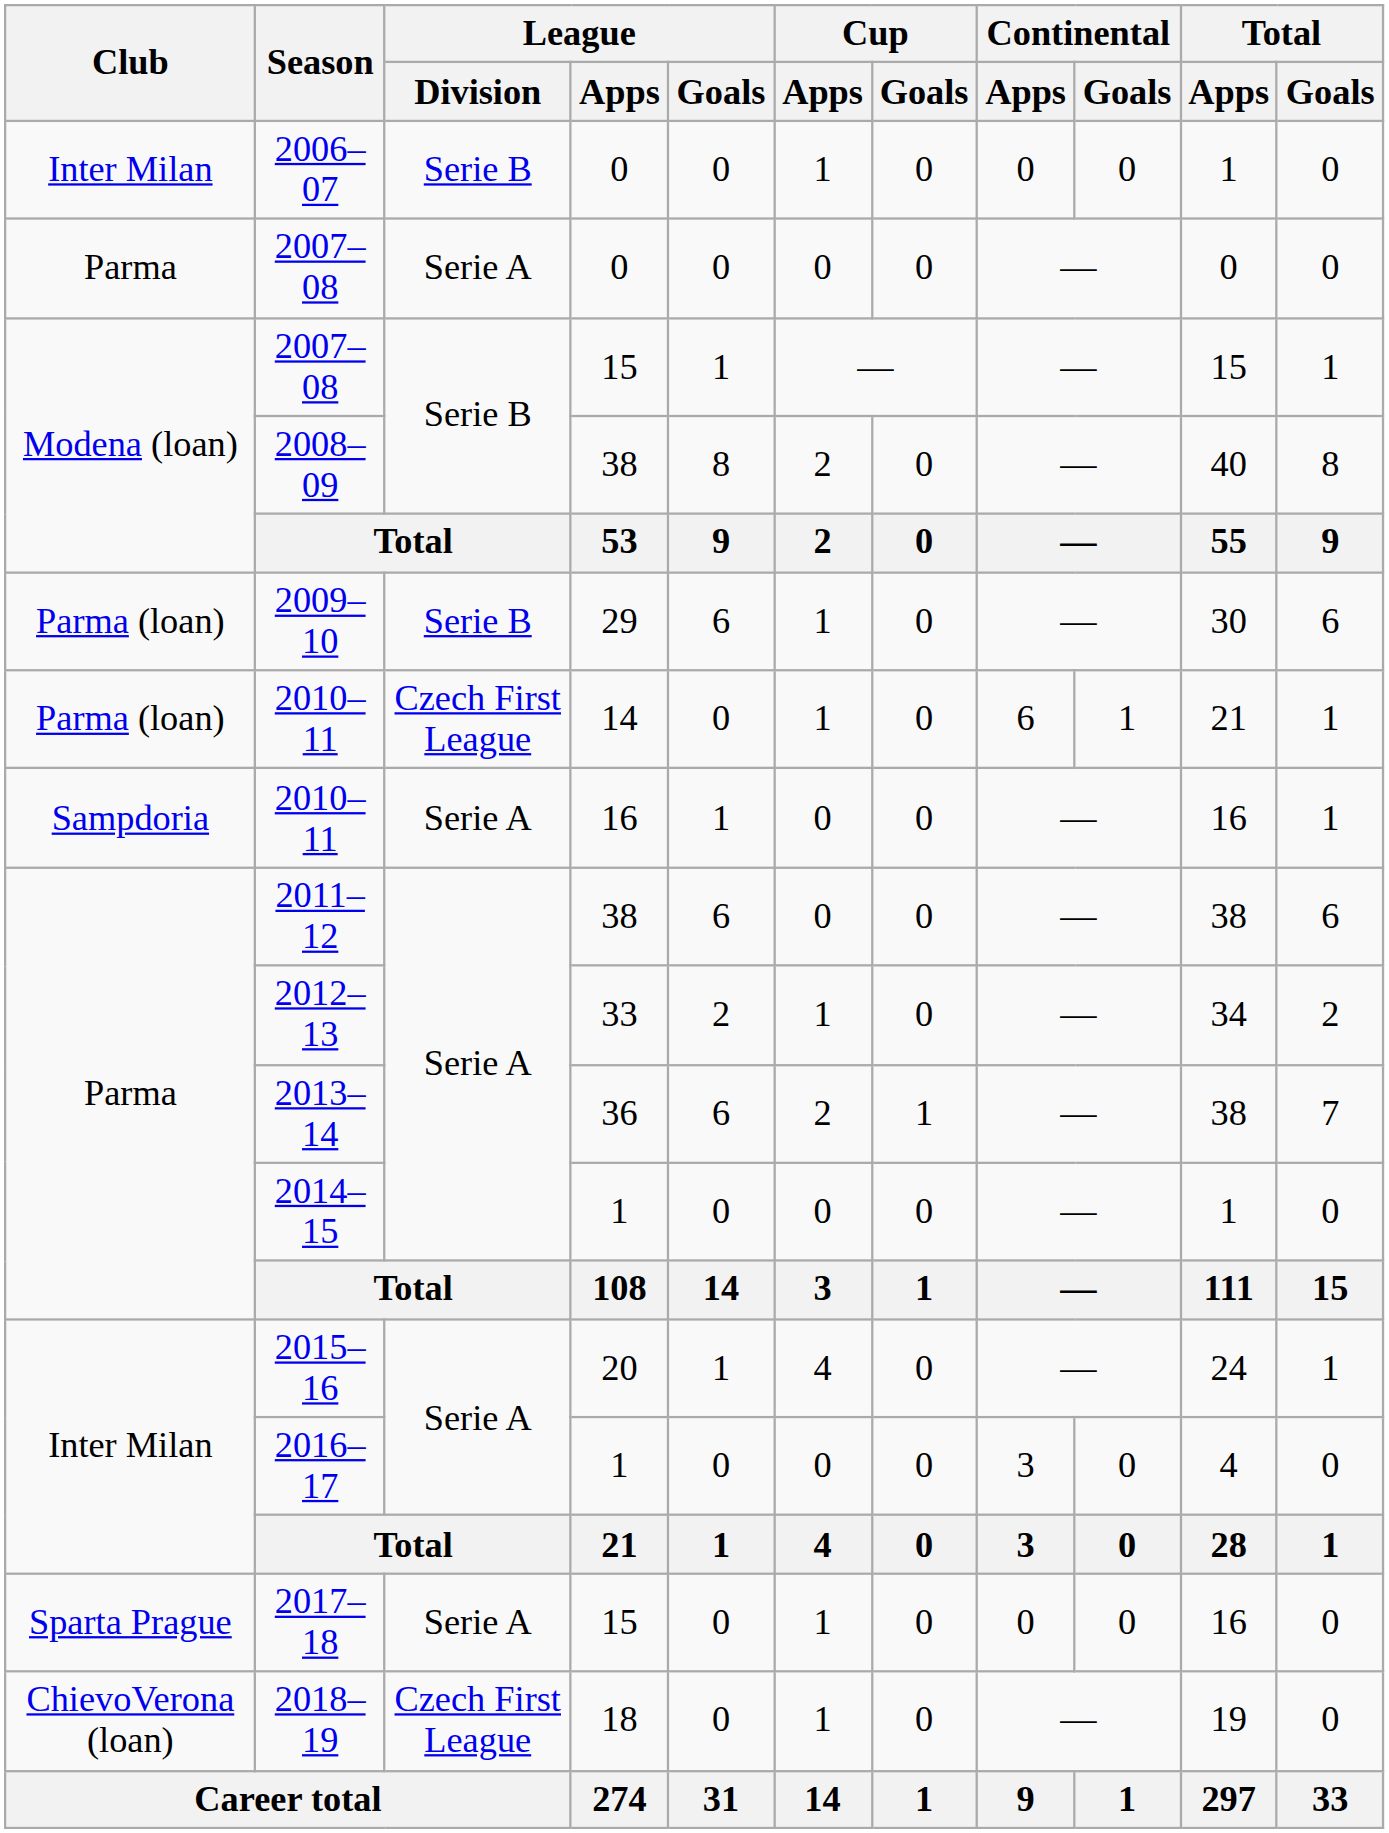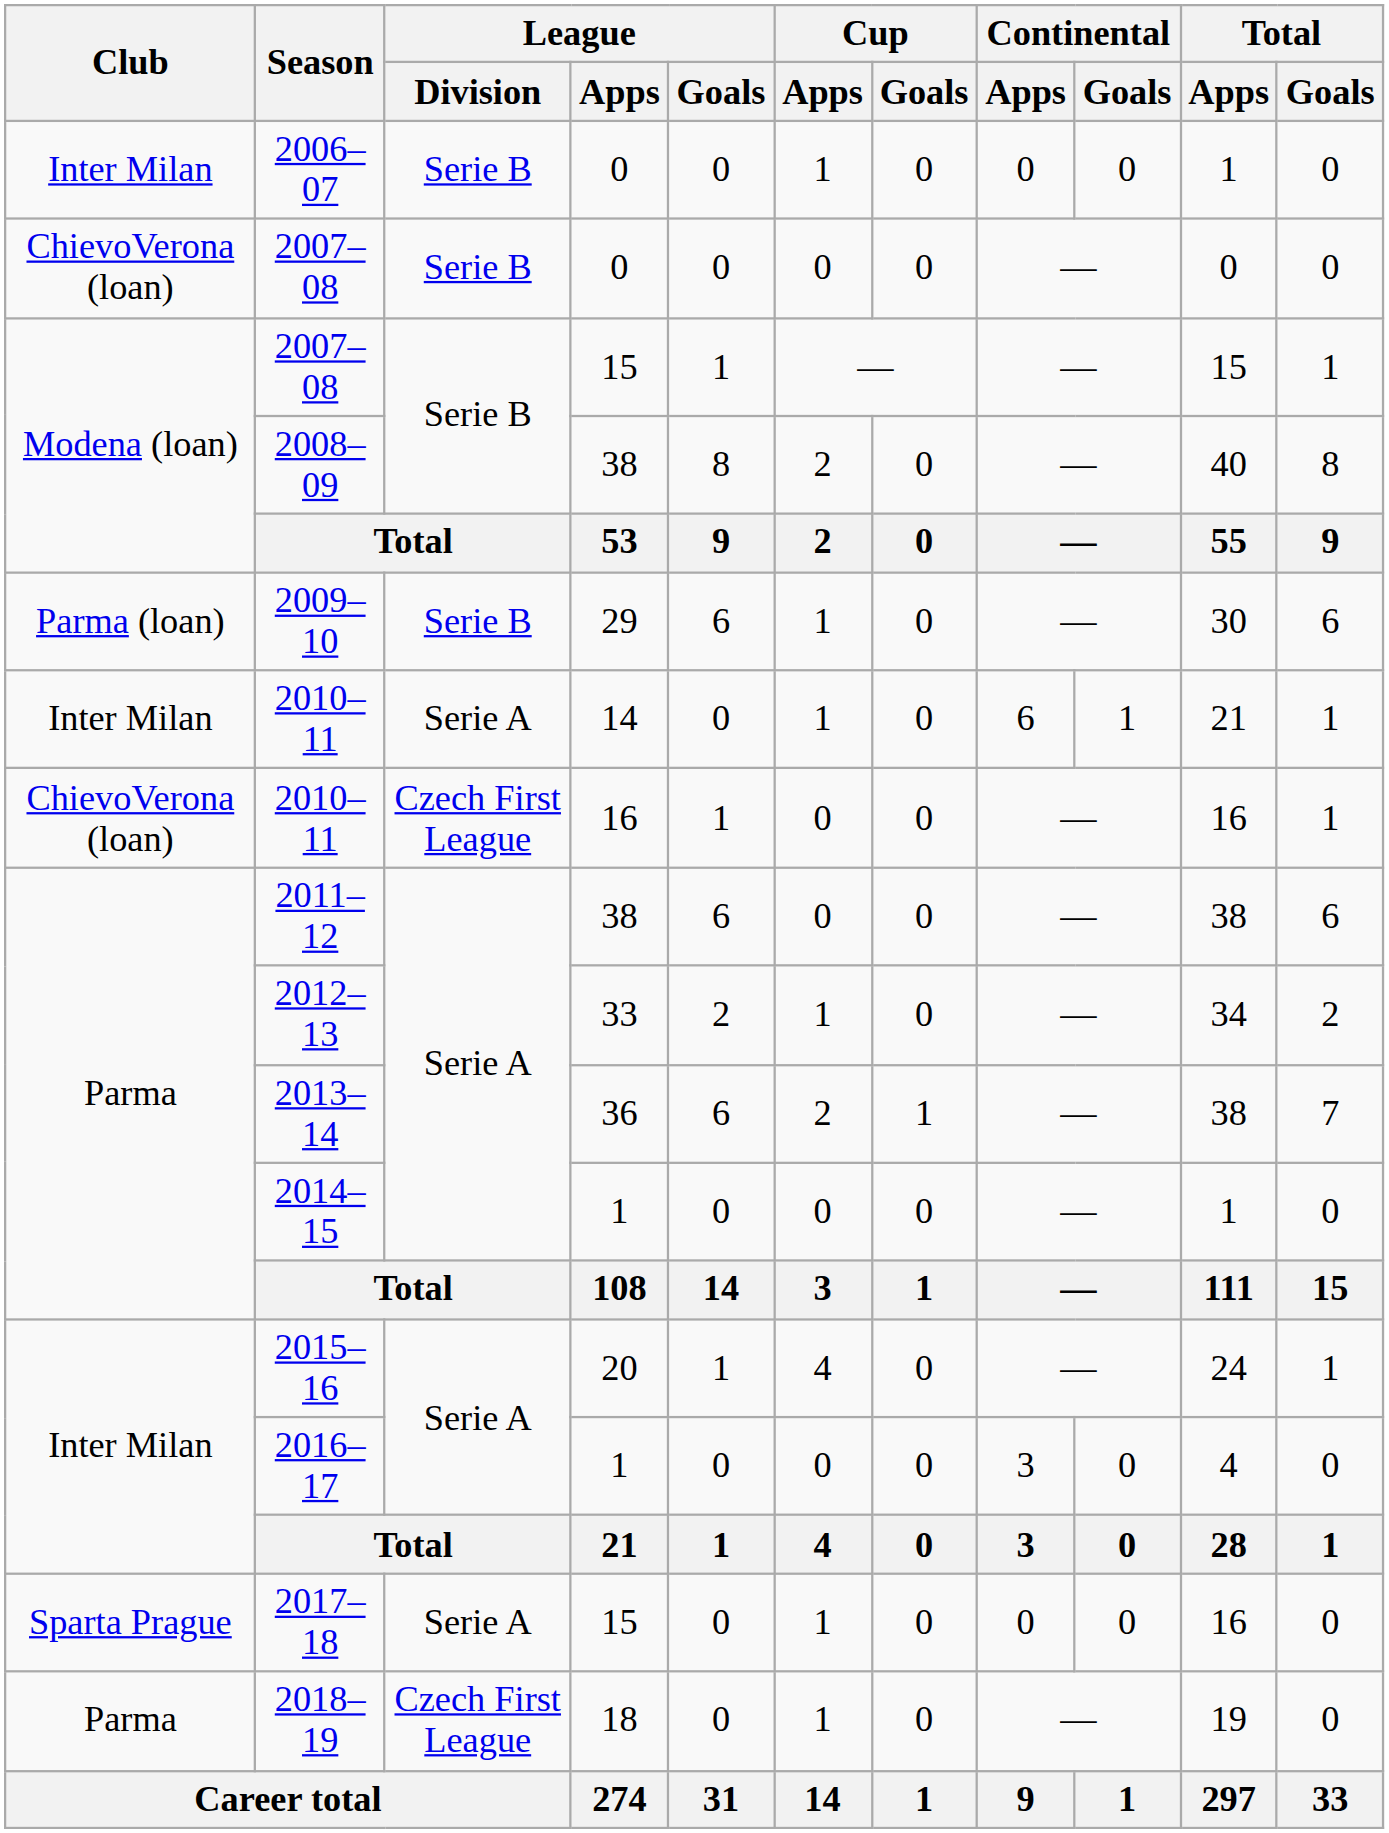 <table class="wikitable" style="text-align:center">
 <tr>
 <th rowspan="2">Club</th>
 <th rowspan="2">Season</th>
 <th colspan="3">League</th>
 <th colspan="2">Cup</th>
 <th colspan="2">Continental</th>
 <th colspan="2">Total</th>
 </tr>
 <tr>
 <th>Division</th>
 <th>Apps</th>
 <th>Goals</th>
 <th>Apps</th>
 <th>Goals</th>
 <th>Apps</th>
 <th>Goals</th>
 <th>Apps</th>
 <th>Goals</th>
 </tr>
 <tr>
 <td><a href='#'>Inter Milan</a></td>
 <td><a href='#'>2006–07</a></td>
 <td><a href='#'>Serie B</a></td>
 <td>0</td>
 <td>0</td>
 <td>1</td>
 <td>0</td>
 <td>0</td>
 <td>0</td>
 <td>1</td>
 <td>0</td>
 </tr>
 <tr>
-<td>Parma</td>
+<td><a href='#'>ChievoVerona</a> (loan)</td>
 <td><a href='#'>2007–08</a></td>
-<td>Serie A</td>
+<td><a href='#'>Serie B</a></td>
 <td>0</td>
 <td>0</td>
 <td>0</td>
 <td>0</td>
 <td colspan="2">—</td>
 <td>0</td>
 <td>0</td>
 </tr>
 <tr>
 <td rowspan="3"><a href='#'>Modena</a> (loan)</td>
 <td><a href='#'>2007–08</a></td>
 <td rowspan="2">Serie B</td>
 <td>15</td>
 <td>1</td>
 <td colspan="2">—</td>
 <td colspan="2">—</td>
 <td>15</td>
 <td>1</td>
 </tr>
 <tr>
 <td><a href='#'>2008–09</a></td>
 <td>38</td>
 <td>8</td>
 <td>2</td>
 <td>0</td>
 <td colspan="2">—</td>
 <td>40</td>
 <td>8</td>
 </tr>
 <tr>
 <th colspan="2">Total</th>
 <th>53</th>
 <th>9</th>
 <th>2</th>
 <th>0</th>
 <th colspan="2">—</th>
 <th>55</th>
 <th>9</th>
 </tr>
 <tr>
 <td><a href='#'>Parma</a> (loan)</td>
 <td><a href='#'>2009–10</a></td>
 <td><a href='#'>Serie B</a></td>
 <td>29</td>
 <td>6</td>
 <td>1</td>
 <td>0</td>
 <td colspan="2">—</td>
 <td>30</td>
 <td>6</td>
 </tr>
 <tr>
-<td><a href='#'>Parma</a> (loan)</td>
+<td>Inter Milan</td>
 <td><a href='#'>2010–11</a></td>
-<td><a href='#'>Czech First League</a></td>
+<td>Serie A</td>
 <td>14</td>
 <td>0</td>
 <td>1</td>
 <td>0</td>
 <td>6</td>
 <td>1</td>
 <td>21</td>
 <td>1</td>
 </tr>
 <tr>
-<td><a href='#'>Sampdoria</a></td>
+<td><a href='#'>ChievoVerona</a> (loan)</td>
 <td><a href='#'>2010–11</a></td>
-<td>Serie A</td>
+<td><a href='#'>Czech First League</a></td>
 <td>16</td>
 <td>1</td>
 <td>0</td>
 <td>0</td>
 <td colspan="2">—</td>
 <td>16</td>
 <td>1</td>
 </tr>
 <tr>
 <td rowspan="5">Parma</td>
 <td><a href='#'>2011–12</a></td>
 <td rowspan="4">Serie A</td>
 <td>38</td>
 <td>6</td>
 <td>0</td>
 <td>0</td>
 <td colspan="2">—</td>
 <td>38</td>
 <td>6</td>
 </tr>
 <tr>
 <td><a href='#'>2012–13</a></td>
 <td>33</td>
 <td>2</td>
 <td>1</td>
 <td>0</td>
 <td colspan="2">—</td>
 <td>34</td>
 <td>2</td>
 </tr>
 <tr>
 <td><a href='#'>2013–14</a></td>
 <td>36</td>
 <td>6</td>
 <td>2</td>
 <td>1</td>
 <td colspan="2">—</td>
 <td>38</td>
 <td>7</td>
 </tr>
 <tr>
 <td><a href='#'>2014–15</a></td>
 <td>1</td>
 <td>0</td>
 <td>0</td>
 <td>0</td>
 <td colspan="2">—</td>
 <td>1</td>
 <td>0</td>
 </tr>
 <tr>
 <th colspan="2">Total</th>
 <th>108</th>
 <th>14</th>
 <th>3</th>
 <th>1</th>
 <th colspan="2">—</th>
 <th>111</th>
 <th>15</th>
 </tr>
 <tr>
 <td rowspan="3">Inter Milan</td>
 <td><a href='#'>2015–16</a></td>
 <td rowspan="2">Serie A</td>
 <td>20</td>
 <td>1</td>
 <td>4</td>
 <td>0</td>
 <td colspan="2">—</td>
 <td>24</td>
 <td>1</td>
 </tr>
 <tr>
 <td><a href='#'>2016–17</a></td>
 <td>1</td>
 <td>0</td>
 <td>0</td>
 <td>0</td>
 <td>3</td>
 <td>0</td>
 <td>4</td>
 <td>0</td>
 </tr>
 <tr>
 <th colspan="2">Total</th>
 <th>21</th>
 <th>1</th>
 <th>4</th>
 <th>0</th>
 <th>3</th>
 <th>0</th>
 <th>28</th>
 <th>1</th>
 </tr>
 <tr>
 <td><a href='#'>Sparta Prague</a></td>
 <td><a href='#'>2017–18</a></td>
 <td>Serie A</td>
 <td>15</td>
 <td>0</td>
 <td>1</td>
 <td>0</td>
 <td>0</td>
 <td>0</td>
 <td>16</td>
 <td>0</td>
 </tr>
 <tr>
-<td><a href='#'>ChievoVerona</a> (loan)</td>
+<td>Parma</td>
 <td><a href='#'>2018–19</a></td>
 <td><a href='#'>Czech First League</a></td>
 <td>18</td>
 <td>0</td>
 <td>1</td>
 <td>0</td>
 <td colspan="2">—</td>
 <td>19</td>
 <td>0</td>
 </tr>
 <tr>
 <th colspan="3">Career total</th>
 <th>274</th>
 <th>31</th>
 <th>14</th>
 <th>1</th>
 <th>9</th>
 <th>1</th>
 <th>297</th>
 <th>33</th>
 </tr>
 </table>
